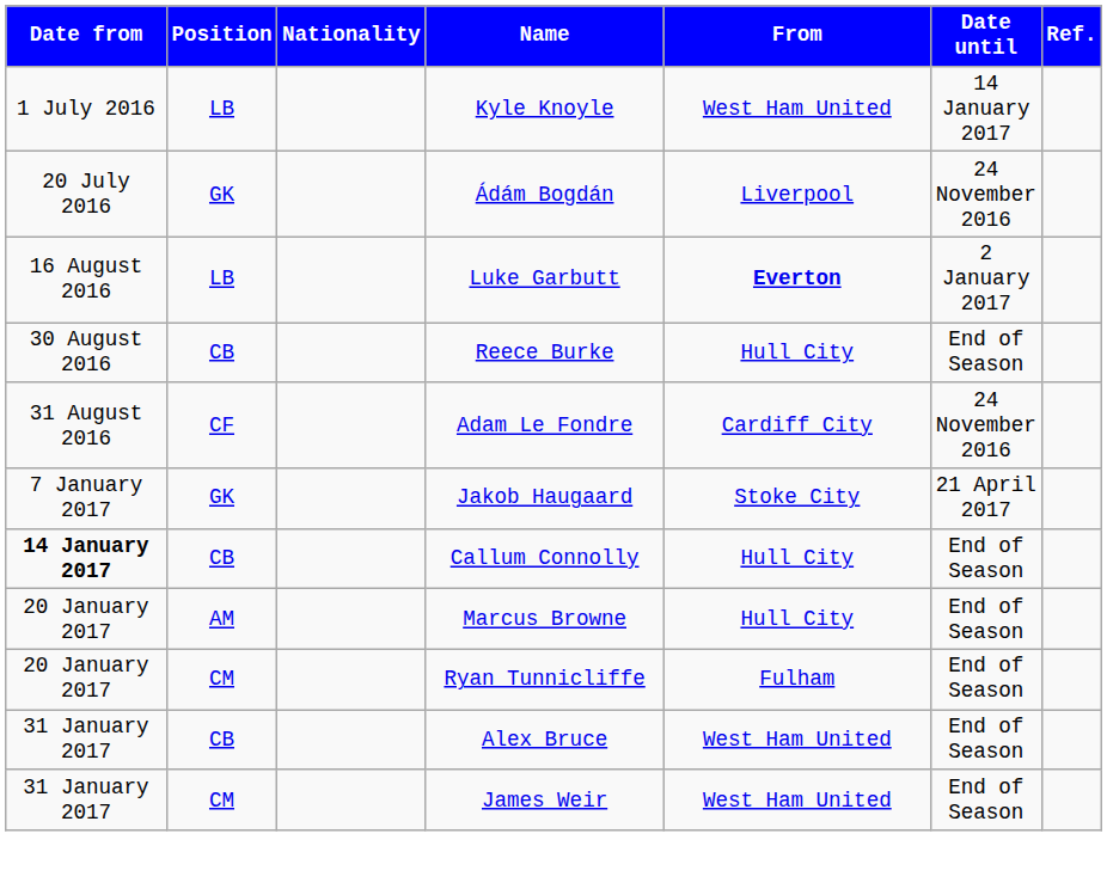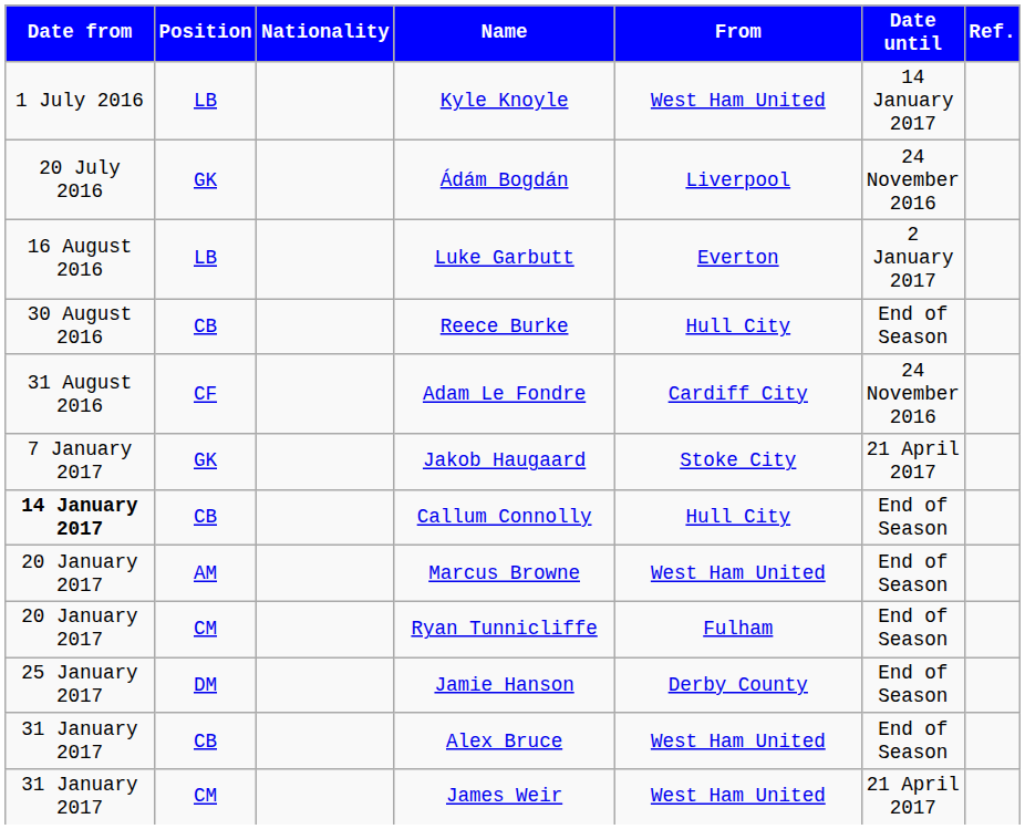 <table class="wikitable"  style="text-align:center; font-size:90%; ">
 <tr>
 <th style="background:#0000FF; color:#FFFFFF; width:100px;">Date from</th>
 <th style="background:#0000FF; color:#FFFFFF; width:50px;">Position</th>
 <th style="background:#0000FF; color:#FFFFFF; width:50px;">Nationality</th>
 <th style="background:#0000FF; color:#FFFFFF; width:150px;">Name</th>
 <th style="background:#0000FF; color:#FFFFFF; width:180px;">From</th>
 <th style="background:#0000FF; color:#FFFFFF; width:130x;">Date until</th>
 <th style="background:#0000FF; color:#FFFFFF; width:25px;">Ref.</th>
 </tr>
 <tr>
 <td>1 July 2016</td>
 <td><a href='#'>LB</a></td>
 <td></td>
 <td><a href='#'>Kyle Knoyle</a></td>
 <td><a href='#'>West Ham United</a></td>
 <td>14 January 2017</td>
 <td></td>
 </tr>
 <tr>
 <td>20 July 2016</td>
 <td><a href='#'>GK</a></td>
 <td></td>
 <td><a href='#'>Ádám Bogdán</a></td>
 <td><a href='#'>Liverpool</a></td>
 <td>24 November 2016</td>
 <td></td>
 </tr>
 <tr>
 <td>16 August 2016</td>
 <td><a href='#'>LB</a></td>
 <td></td>
 <td><a href='#'>Luke Garbutt</a></td>
-<td><strong><a href='#'>Everton</a></strong></td>
+<td><a href='#'>Everton</a></td>
 <td>2 January 2017</td>
 <td></td>
 </tr>
 <tr>
 <td>30 August 2016</td>
 <td><a href='#'>CB</a></td>
 <td></td>
 <td><a href='#'>Reece Burke</a></td>
 <td><a href='#'>Hull City</a></td>
 <td>End of Season</td>
 <td></td>
 </tr>
 <tr>
 <td>31 August 2016</td>
 <td><a href='#'>CF</a></td>
 <td></td>
 <td><a href='#'>Adam Le Fondre</a></td>
 <td><a href='#'>Cardiff City</a></td>
 <td>24 November 2016</td>
 <td></td>
 </tr>
 <tr>
 <td>7 January 2017</td>
 <td><a href='#'>GK</a></td>
 <td></td>
 <td><a href='#'>Jakob Haugaard</a></td>
 <td><a href='#'>Stoke City</a></td>
 <td>21 April 2017</td>
 <td></td>
 </tr>
 <tr>
 <td><strong>14 January 2017</strong></td>
 <td><a href='#'>CB</a></td>
 <td></td>
 <td><a href='#'>Callum Connolly</a></td>
 <td><a href='#'>Hull City</a></td>
 <td>End of Season</td>
 <td></td>
 </tr>
 <tr>
 <td>20 January 2017</td>
 <td><a href='#'>AM</a></td>
 <td></td>
 <td><a href='#'>Marcus Browne</a></td>
-<td><a href='#'>Hull City</a></td>
+<td><a href='#'>West Ham United</a></td>
 <td>End of Season</td>
 <td></td>
 </tr>
 <tr>
 <td>20 January 2017</td>
 <td><a href='#'>CM</a></td>
 <td></td>
 <td><a href='#'>Ryan Tunnicliffe</a></td>
 <td><a href='#'>Fulham</a></td>
+<td>End of Season</td>
+<td></td>
+</tr>
+<tr>
+<td>25 January 2017</td>
+<td><a href='#'>DM</a></td>
+<td></td>
+<td><a href='#'>Jamie Hanson</a></td>
+<td><a href='#'>Derby County</a></td>
 <td>End of Season</td>
 <td></td>
 </tr>
 <tr>
 <td>31 January 2017</td>
 <td><a href='#'>CB</a></td>
 <td></td>
 <td><a href='#'>Alex Bruce</a></td>
 <td><a href='#'>West Ham United</a></td>
 <td>End of Season</td>
 <td></td>
 </tr>
 <tr>
 <td>31 January 2017</td>
 <td><a href='#'>CM</a></td>
 <td></td>
 <td><a href='#'>James Weir</a></td>
 <td><a href='#'>West Ham United</a></td>
-<td>End of Season</td>
+<td>21 April 2017</td>
 <td></td>
 </tr>
 </table>
